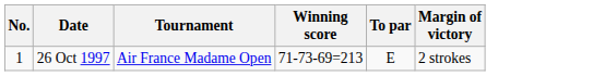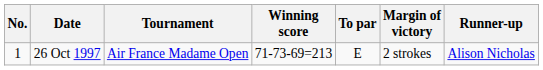 <table class="wikitable" style="font-size:95%;">
 <tr>
 <th>No.</th>
 <th>Date</th>
 <th>Tournament</th>
 <th>Winning<br>score</th>
 <th>To par</th>
 <th>Margin of<br>victory</th>
+<th>Runner-up</th>
 </tr>
 <tr>
 <td align=center>1</td>
 <td align=right>26 Oct <a href='#'>1997</a></td>
 <td><a href='#'>Air France Madame Open</a></td>
 <td align=right>71-73-69=213</td>
 <td align=center>E</td>
 <td>2 strokes</td>
+<td> <a href='#'>Alison Nicholas</a></td>
 </tr>
 </table>
